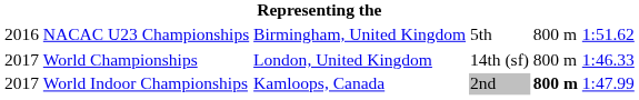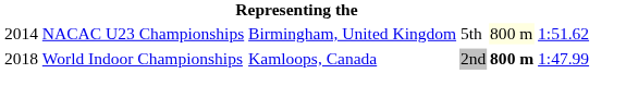 <table>
 <tr>
 <th colspan="6">Representing the </th>
 </tr>
 <tr>
-<td>2016</td>
+<td>2014</td>
 <td><a href='#'>NACAC U23 Championships</a></td>
 <td><a href='#'>Birmingham, United Kingdom</a></td>
 <td>5th</td>
-<td>800 m</td>
+<td style="background: lightyellow;">800 m</td>
 <td><a href='#'>1:51.62</a></td>
 </tr>
 <tr>
 </tr>
 <tr>
-<td>2017</td>
-<td><a href='#'>World Championships</a></td>
-<td><a href='#'>London, United Kingdom</a></td>
-<td>14th (sf)</td>
-<td>800 m</td>
-<td><a href='#'>1:46.33</a></td>
-</tr>
-<tr>
-<td>2017</td>
+<td>2018</td>
 <td><a href='#'>World Indoor Championships</a></td>
 <td><a href='#'>Kamloops, Canada</a></td>
 <td bgcolor=silver>2nd</td>
 <td><strong>800 m</strong></td>
 <td><a href='#'>1:47.99</a></td>
 </tr>
 </table>
